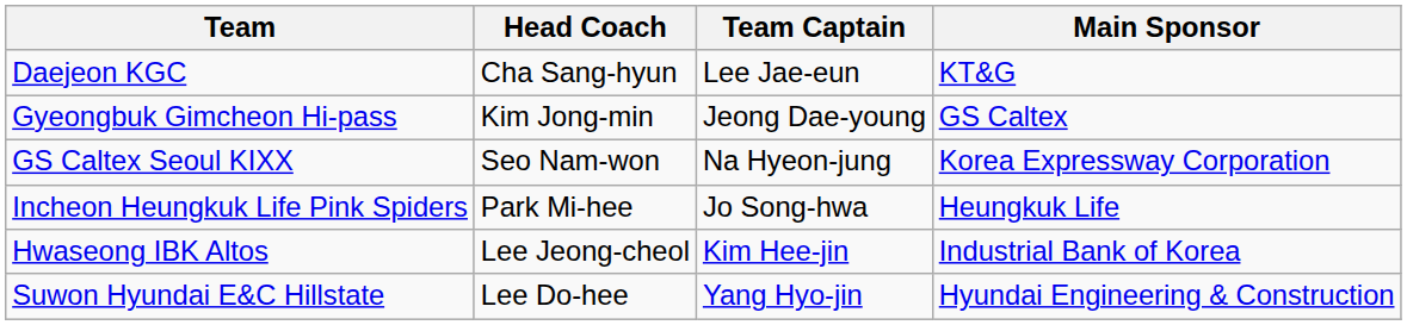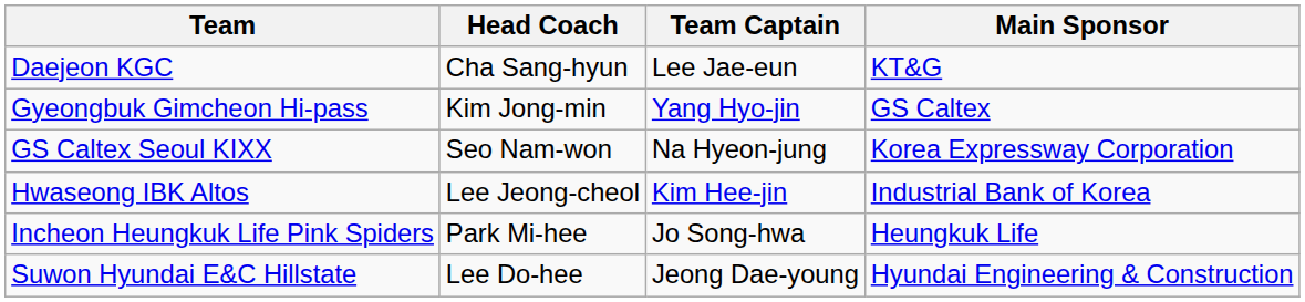 <table class="wikitable sortable" style="text-align: left;">
 <tr>
 <th>Team</th>
 <th>Head Coach</th>
 <th>Team Captain</th>
 <th>Main Sponsor</th>
 </tr>
 <tr>
 <td><a href='#'>Daejeon KGC</a></td>
 <td> Cha Sang-hyun</td>
 <td> Lee Jae-eun</td>
 <td><a href='#'>KT&G</a></td>
 </tr>
 <tr>
 <td><a href='#'>Gyeongbuk Gimcheon Hi-pass</a></td>
 <td> Kim Jong-min</td>
-<td> Jeong Dae-young</td>
+<td> <a href='#'>Yang Hyo-jin</a></td>
 <td><a href='#'>GS Caltex</a></td>
 </tr>
 <tr>
 <td><a href='#'>GS Caltex Seoul KIXX</a></td>
 <td> Seo Nam-won</td>
 <td> Na Hyeon-jung</td>
 <td><a href='#'>Korea Expressway Corporation</a></td>
 </tr>
 <tr>
+<td><a href='#'>Hwaseong IBK Altos</a></td>
+<td> Lee Jeong-cheol</td>
+<td> <a href='#'>Kim Hee-jin</a></td>
+<td><a href='#'>Industrial Bank of Korea</a></td>
+</tr>
+<tr>
 <td><a href='#'>Incheon Heungkuk Life Pink Spiders</a></td>
 <td> Park Mi-hee</td>
 <td> Jo Song-hwa</td>
 <td><a href='#'>Heungkuk Life</a></td>
 </tr>
 <tr>
-<td><a href='#'>Hwaseong IBK Altos</a></td>
-<td> Lee Jeong-cheol</td>
-<td> <a href='#'>Kim Hee-jin</a></td>
-<td><a href='#'>Industrial Bank of Korea</a></td>
-</tr>
-<tr>
 <td><a href='#'>Suwon Hyundai E&C Hillstate</a></td>
 <td> Lee Do-hee</td>
-<td> <a href='#'>Yang Hyo-jin</a></td>
+<td> Jeong Dae-young</td>
 <td><a href='#'>Hyundai Engineering & Construction</a></td>
 </tr>
 </table>
